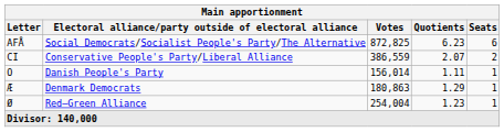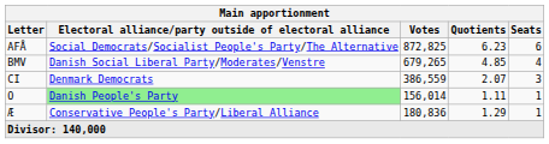 <table class="wikitable">
 <tr>
 <th colspan="5">Main apportionment</th>
 </tr>
 <tr>
 <th>Letter</th>
 <th>Electoral alliance/party outside of electoral alliance</th>
 <th>Votes</th>
 <th>Quotients</th>
 <th>Seats</th>
 </tr>
 <tr>
 <td style="text-align:left;">AFÅ</td>
 <td style="text-align:left;"><a href='#'>Social Democrats</a>/<a href='#'>Socialist People's Party</a>/<a href='#'>The Alternative</a></td>
 <td style="text-align:right;">872,825</td>
 <td style="text-align:right;">6.23</td>
 <td style="text-align:right;">6</td>
 </tr>
 <tr>
+<td style="text-align:left;">BMV</td>
+<td style="text-align:left;"><a href='#'>Danish Social Liberal Party</a>/<a href='#'>Moderates</a>/<a href='#'>Venstre</a></td>
+<td style="text-align:right;">679,265</td>
+<td style="text-align:right;">4.85</td>
+<td style="text-align:right;">4</td>
+</tr>
+<tr>
 <td style="text-align:left;">CI</td>
-<td style="text-align:left;"><a href='#'>Conservative People's Party</a>/<a href='#'>Liberal Alliance</a></td>
+<td style="text-align:left;"><a href='#'>Denmark Democrats</a></td>
 <td style="text-align:right;">386,559</td>
 <td style="text-align:right;">2.07</td>
-<td style="text-align:right;">2</td>
+<td style="text-align:right;">3</td>
 </tr>
 <tr>
 <td style="text-align:left;">O</td>
-<td style="text-align:left;"><a href='#'>Danish People's Party</a></td>
+<td style="background: lightgreen; text-align:left;"><a href='#'>Danish People's Party</a></td>
 <td style="text-align:right;">156,014</td>
 <td style="text-align:right;">1.11</td>
 <td style="text-align:right;">1</td>
 </tr>
 <tr>
 <td style="text-align:left;">Æ</td>
-<td style="text-align:left;"><a href='#'>Denmark Democrats</a></td>
-<td style="text-align:right;">180,863</td>
+<td style="text-align:left;"><a href='#'>Conservative People's Party</a>/<a href='#'>Liberal Alliance</a></td>
+<td style="text-align:right;">180,836</td>
 <td style="text-align:right;">1.29</td>
-<td style="text-align:right;">1</td>
-</tr>
-<tr>
-<td style="text-align:left;">Ø</td>
-<td style="text-align:left;"><a href='#'>Red–Green Alliance</a></td>
-<td style="text-align:right;">254,004</td>
-<td style="text-align:right;">1.23</td>
 <td style="text-align:right;">1</td>
 </tr>
 <tr style="background-color:#E9E9E9">
 <td colspan="5" style="text-align:left;"><strong>Divisor: 140,000</strong></td>
 </tr>
 </table>
